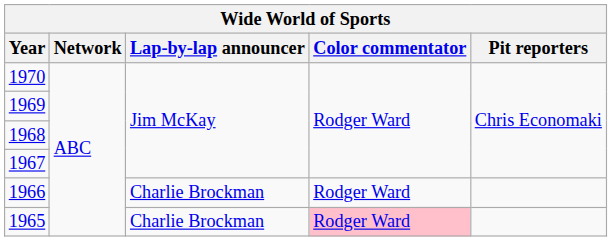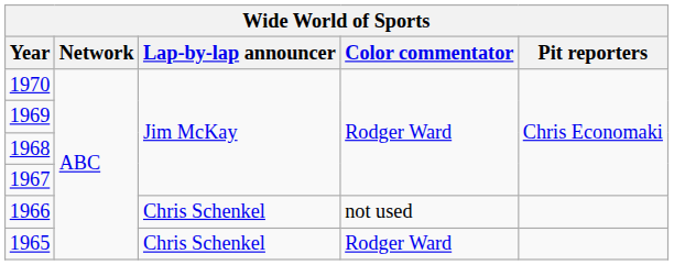 <table class="wikitable">
 <tr>
 <th colspan="5">Wide World of Sports</th>
 </tr>
 <tr style="background:#efefef;">
 <th>Year</th>
 <th>Network</th>
 <th><a href='#'>Lap-by-lap</a> announcer</th>
 <th><a href='#'>Color commentator</a></th>
 <th>Pit reporters</th>
 </tr>
 <tr>
 <td><a href='#'>1970</a></td>
 <td rowspan=6><a href='#'>ABC</a></td>
 <td rowspan=4><a href='#'>Jim McKay</a></td>
 <td rowspan=4><a href='#'>Rodger Ward</a></td>
 <td rowspan=4><a href='#'>Chris Economaki</a></td>
 </tr>
 <tr>
 <td><a href='#'>1969</a></td>
 </tr>
 <tr>
 <td><a href='#'>1968</a></td>
 </tr>
 <tr>
 <td><a href='#'>1967</a></td>
 </tr>
 <tr>
 <td><a href='#'>1966</a></td>
-<td><a href='#'>Charlie Brockman</a></td>
-<td><a href='#'>Rodger Ward</a></td>
+<td><a href='#'>Chris Schenkel</a></td>
+<td>not used</td>
 <td></td>
 </tr>
 <tr>
 <td><a href='#'>1965</a></td>
-<td><a href='#'>Charlie Brockman</a></td>
-<td style="background: pink;"><a href='#'>Rodger Ward</a></td>
+<td><a href='#'>Chris Schenkel</a></td>
+<td><a href='#'>Rodger Ward</a></td>
 <td></td>
 </tr>
 </table>
